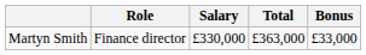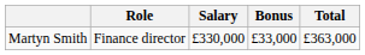 <table class="wikitable">
 <tr>
 <th></th>
 <th>Role</th>
 <th>Salary</th>
+<th>Bonus</th>
 <th>Total</th>
-<th>Bonus</th>
 </tr>
 <tr>
 <td>Martyn Smith</td>
 <td>Finance director</td>
 <td align="right">£330,000</td>
+<td align="right">£33,000</td>
 <td align="right">£363,000</td>
-<td align="right">£33,000</td>
 </tr>
 </table>
